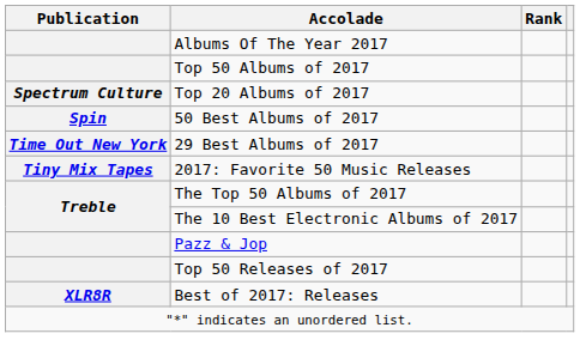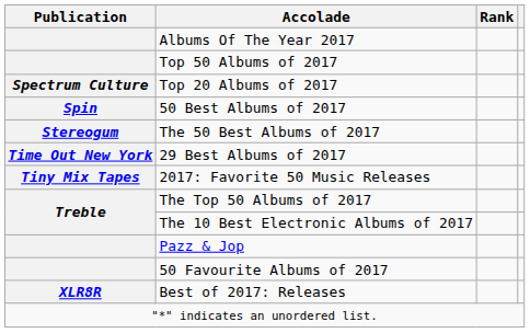 <table class="sortable wikitable plainrowheaders">
 <tr>
 <th>Publication</th>
 <th>Accolade</th>
 <th>Rank</th>
 <th class="unsortable"></th>
 </tr>
 <tr>
 <th scope="row"></th>
 <td>Albums Of The Year 2017</td>
 <td></td>
 <td></td>
 </tr>
 <tr>
 <th scope="row"></th>
 <td>Top 50 Albums of 2017</td>
 <td></td>
 <td></td>
 </tr>
 <tr>
 <th scope="row"><em>Spectrum Culture</em></th>
 <td>Top 20 Albums of 2017</td>
 <td></td>
 <td></td>
 </tr>
 <tr>
 <th scope="row"><em><a href='#'>Spin</a></em></th>
 <td>50 Best Albums of 2017</td>
+<td></td>
+<td></td>
+</tr>
+<tr>
+<th scope="row"><em><a href='#'>Stereogum</a></em></th>
+<td>The 50 Best Albums of 2017</td>
 <td></td>
 <td></td>
 </tr>
 <tr>
 <th scope="row"><em><a href='#'>Time Out New York</a></em></th>
 <td>29 Best Albums of 2017</td>
 <td></td>
 <td></td>
 </tr>
 <tr>
 <th scope="row"><em><a href='#'>Tiny Mix Tapes</a></em></th>
 <td>2017: Favorite 50 Music Releases</td>
 <td></td>
 <td></td>
 </tr>
 <tr>
 <th scope="row" rowspan=2><em>Treble</em></th>
 <td>The Top 50 Albums of 2017</td>
 <td></td>
 <td></td>
 </tr>
 <tr>
 <td>The 10 Best Electronic Albums of 2017</td>
 <td></td>
 <td></td>
 </tr>
 <tr>
 <th scope="row"></th>
 <td><a href='#'>Pazz & Jop</a></td>
 <td></td>
 <td></td>
 </tr>
 <tr>
 <th scope="row"></th>
-<td>Top 50 Releases of 2017</td>
+<td>50 Favourite Albums of 2017</td>
 <td></td>
 <td></td>
 </tr>
 <tr>
 <th scope="row"><em><a href='#'>XLR8R</a></em></th>
 <td>Best of 2017: Releases</td>
 <td></td>
 <td></td>
 </tr>
 <tr>
 <td colspan=4 style="text-align:center;"><small>"*" indicates an unordered list.</small></td>
 </tr>
 </table>
